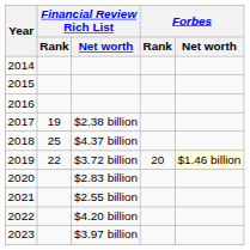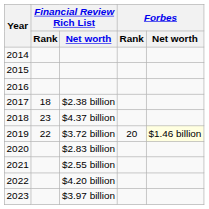 <table class="wikitable">
 <tr>
 <th rowspan=2>Year</th>
 <th colspan=2><em><a href='#'>Financial Review</a></em><br><a href='#'>Rich List</a></th>
 <th colspan=2><em><a href='#'>Forbes</a></em><br></th>
 </tr>
 <tr>
 <th>Rank</th>
 <th><a href='#'>Net worth</a><br></th>
 <th>Rank</th>
 <th>Net worth<br></th>
 </tr>
 <tr>
 <td>2014</td>
 <td align="center"></td>
 <td align="right"></td>
 <td align="center"></td>
 <td align="right"></td>
 </tr>
 <tr>
 <td>2015</td>
 <td align="center"></td>
 <td align="right"></td>
 <td align="center"></td>
 <td align="right"></td>
 </tr>
 <tr>
 <td>2016</td>
 <td align="center"></td>
 <td align="right"></td>
 <td align="center"></td>
 <td align="right"></td>
 </tr>
 <tr>
 <td>2017</td>
-<td align="center">19</td>
+<td align="center">18</td>
 <td align="right">$2.38 billion </td>
 <td align="center"></td>
 <td align="right"></td>
 </tr>
 <tr>
 <td>2018</td>
-<td align="center">25 </td>
+<td align="center">23 </td>
 <td align="right">$4.37 billion </td>
 <td align="center"></td>
 <td align="right"></td>
 </tr>
 <tr>
 <td>2019</td>
 <td align="center">22 </td>
 <td align="right">$3.72 billion </td>
 <td align="center">20</td>
 <td align="right" style="background: lightyellow;">$1.46 billion </td>
 </tr>
 <tr>
 <td>2020</td>
 <td align="center"></td>
 <td align="right">$2.83 billion </td>
 <td align="center"></td>
 <td align="right"></td>
 </tr>
 <tr>
 <td>2021</td>
 <td align="center"></td>
 <td align="right">$2.55 billion </td>
 <td align="center"></td>
 <td align="right"></td>
 </tr>
 <tr>
 <td>2022</td>
 <td align="center"></td>
 <td align="right">$4.20 billion </td>
 <td align="center"></td>
 <td align="right"></td>
 </tr>
 <tr>
 <td>2023</td>
 <td align="center"></td>
 <td align="right">$3.97 billion </td>
 <td align="center"></td>
 <td align="right"></td>
 </tr>
 </table>
